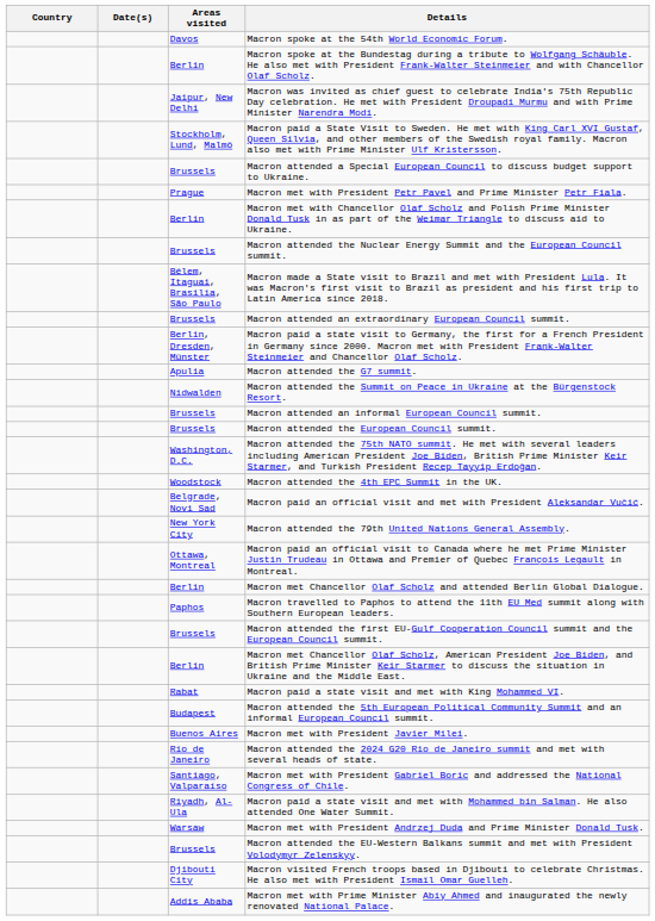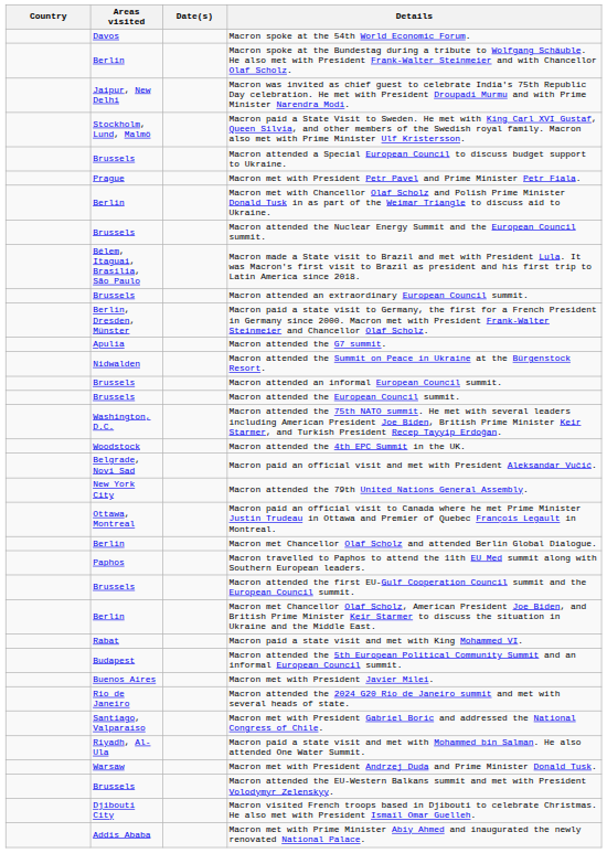 <table class="wikitable sortable outercollapse" style="margin: 1em auto 1em auto">
 <tr>
 <th width=120>Country</th>
+<th width=100>Areas visited</th>
 <th width=90>Date(s)</th>
-<th width=100>Areas visited</th>
 <th width=550 class=unsortable>Details</th>
 </tr>
 <tr>
 <td></td>
+<td><a href='#'>Davos</a></td>
 <td></td>
-<td><a href='#'>Davos</a></td>
 <td>Macron spoke at the 54th <a href='#'>World Economic Forum</a>.</td>
 </tr>
 <tr>
 <td></td>
+<td><a href='#'>Berlin</a></td>
 <td></td>
-<td><a href='#'>Berlin</a></td>
 <td>Macron spoke at the Bundestag during a tribute to <a href='#'>Wolfgang Schäuble</a>. He also met with President <a href='#'>Frank-Walter Steinmeier</a> and with Chancellor <a href='#'>Olaf Scholz</a>.</td>
 </tr>
 <tr>
 <td></td>
+<td><a href='#'>Jaipur</a>, <a href='#'>New Delhi</a></td>
 <td></td>
-<td><a href='#'>Jaipur</a>, <a href='#'>New Delhi</a></td>
 <td>Macron was invited as chief guest to celebrate India's 75th Republic Day celebration. He met with President <a href='#'>Droupadi Murmu</a> and with Prime Minister <a href='#'>Narendra Modi</a>.</td>
 </tr>
 <tr>
 <td></td>
+<td><a href='#'>Stockholm</a>, <a href='#'>Lund</a>, <a href='#'>Malmö</a></td>
 <td></td>
-<td><a href='#'>Stockholm</a>, <a href='#'>Lund</a>, <a href='#'>Malmö</a></td>
 <td>Macron paid a State Visit to Sweden. He met with <a href='#'>King Carl XVI Gustaf</a>, <a href='#'>Queen Silvia</a>, and other members of the Swedish royal family. Macron also met with Prime Minister <a href='#'>Ulf Kristersson</a>.</td>
 </tr>
 <tr>
 <td></td>
+<td><a href='#'>Brussels</a></td>
 <td></td>
-<td><a href='#'>Brussels</a></td>
 <td>Macron attended a Special <a href='#'>European Council</a> to discuss budget support to Ukraine.</td>
 </tr>
 <tr>
 <td></td>
+<td><a href='#'>Prague</a></td>
 <td></td>
-<td><a href='#'>Prague</a></td>
 <td>Macron met with President <a href='#'>Petr Pavel</a> and Prime Minister <a href='#'>Petr Fiala</a>.</td>
 </tr>
 <tr>
 <td></td>
+<td><a href='#'>Berlin</a></td>
 <td></td>
-<td><a href='#'>Berlin</a></td>
 <td>Macron met with Chancellor <a href='#'>Olaf Scholz</a> and Polish Prime Minister <a href='#'>Donald Tusk</a> in as part of the <a href='#'>Weimar Triangle</a> to discuss aid to Ukraine.</td>
 </tr>
 <tr>
 <td></td>
+<td><a href='#'>Brussels</a></td>
 <td></td>
-<td><a href='#'>Brussels</a></td>
 <td>Macron attended the Nuclear Energy Summit and the <a href='#'>European Council</a> summit.</td>
 </tr>
 <tr>
 <td></td>
+<td><a href='#'>Bélem</a>, <a href='#'>Itaguai</a>, <a href='#'>Brasilia</a>, <a href='#'>São Paulo</a></td>
 <td></td>
-<td><a href='#'>Bélem</a>, <a href='#'>Itaguai</a>, <a href='#'>Brasilia</a>, <a href='#'>São Paulo</a></td>
 <td>Macron made a State visit to Brazil and met with President <a href='#'>Lula</a>. It was Macron's first visit to Brazil as president and his first trip to Latin America since 2018.</td>
 </tr>
 <tr>
 <td></td>
+<td><a href='#'>Brussels</a></td>
 <td></td>
-<td><a href='#'>Brussels</a></td>
 <td>Macron attended an extraordinary <a href='#'>European Council</a> summit.</td>
 </tr>
 <tr>
 <td></td>
+<td><a href='#'>Berlin</a>, <a href='#'>Dresden</a>, <a href='#'>Münster</a></td>
 <td></td>
-<td><a href='#'>Berlin</a>, <a href='#'>Dresden</a>, <a href='#'>Münster</a></td>
 <td>Macron paid a state visit to Germany, the first for a French President in Germany since 2000. Macron met with President <a href='#'>Frank-Walter Steinmeier</a> and Chancellor <a href='#'>Olaf Scholz</a>.</td>
 </tr>
 <tr>
 <td></td>
+<td><a href='#'>Apulia</a></td>
 <td></td>
-<td><a href='#'>Apulia</a></td>
 <td>Macron attended the <a href='#'>G7 summit</a>.</td>
 </tr>
 <tr>
 <td></td>
+<td><a href='#'>Nidwalden</a></td>
 <td></td>
-<td><a href='#'>Nidwalden</a></td>
 <td>Macron attended the <a href='#'>Summit on Peace in Ukraine</a> at the <a href='#'>Bürgenstock Resort</a>.</td>
 </tr>
 <tr>
 <td></td>
+<td><a href='#'>Brussels</a></td>
 <td></td>
-<td><a href='#'>Brussels</a></td>
 <td>Macron attended an informal <a href='#'>European Council</a> summit.</td>
 </tr>
 <tr>
 <td></td>
+<td><a href='#'>Brussels</a></td>
 <td></td>
-<td><a href='#'>Brussels</a></td>
 <td>Macron attended the <a href='#'>European Council</a> summit.</td>
 </tr>
 <tr>
 <td></td>
+<td><a href='#'>Washington, D.C.</a></td>
 <td></td>
-<td><a href='#'>Washington, D.C.</a></td>
 <td>Macron attended the <a href='#'>75th NATO summit</a>. He met with several leaders including American President <a href='#'>Joe Biden</a>, British Prime Minister <a href='#'>Keir Starmer</a>, and Turkish President <a href='#'>Recep Tayyip Erdoğan</a>.</td>
 </tr>
 <tr>
 <td></td>
+<td><a href='#'>Woodstock</a></td>
 <td></td>
-<td><a href='#'>Woodstock</a></td>
 <td>Macron attended the <a href='#'>4th EPC Summit</a> in the UK.</td>
 </tr>
 <tr>
 <td></td>
+<td><a href='#'>Belgrade</a>, <a href='#'>Novi Sad</a></td>
 <td></td>
-<td><a href='#'>Belgrade</a>, <a href='#'>Novi Sad</a></td>
 <td>Macron paid an official visit and met with President <a href='#'>Aleksandar Vučić</a>.</td>
 </tr>
 <tr>
 <td></td>
+<td><a href='#'>New York City</a></td>
 <td></td>
-<td><a href='#'>New York City</a></td>
 <td>Macron attended the 79th <a href='#'>United Nations General Assembly</a>.</td>
 </tr>
 <tr>
 <td></td>
+<td><a href='#'>Ottawa</a>, <a href='#'>Montreal</a></td>
 <td></td>
-<td><a href='#'>Ottawa</a>, <a href='#'>Montreal</a></td>
 <td>Macron paid an official visit to Canada where he met Prime Minister <a href='#'>Justin Trudeau</a> in Ottawa and Premier of Quebec <a href='#'>François Legault</a> in Montreal.</td>
 </tr>
 <tr>
 <td></td>
+<td><a href='#'>Berlin</a></td>
 <td></td>
-<td><a href='#'>Berlin</a></td>
 <td>Macron met Chancellor <a href='#'>Olaf Scholz</a> and attended Berlin Global Dialogue.</td>
 </tr>
 <tr>
 <td></td>
+<td><a href='#'>Paphos</a></td>
 <td></td>
-<td><a href='#'>Paphos</a></td>
 <td>Macron travelled to Paphos to attend the 11th <a href='#'>EU Med</a> summit along with Southern European leaders.</td>
 </tr>
 <tr>
 <td></td>
+<td><a href='#'>Brussels</a></td>
 <td></td>
-<td><a href='#'>Brussels</a></td>
 <td>Macron attended the first EU-<a href='#'>Gulf Cooperation Council</a> summit and the <a href='#'>European Council</a> summit.</td>
 </tr>
 <tr>
 <td></td>
+<td><a href='#'>Berlin</a></td>
 <td></td>
-<td><a href='#'>Berlin</a></td>
 <td>Macron met Chancellor <a href='#'>Olaf Scholz</a>, American President <a href='#'>Joe Biden</a>, and British Prime Minister <a href='#'>Keir Starmer</a> to discuss the situation in Ukraine and the Middle East.</td>
 </tr>
 <tr>
 <td></td>
+<td><a href='#'>Rabat</a></td>
 <td></td>
-<td><a href='#'>Rabat</a></td>
 <td>Macron paid a state visit and met with King <a href='#'>Mohammed VI</a>.</td>
 </tr>
 <tr>
 <td></td>
+<td><a href='#'>Budapest</a></td>
 <td></td>
-<td><a href='#'>Budapest</a></td>
 <td>Macron attended the <a href='#'>5th European Political Community Summit</a> and an informal <a href='#'>European Council</a> summit.</td>
 </tr>
 <tr>
 <td></td>
+<td><a href='#'>Buenos Aires</a></td>
 <td></td>
-<td><a href='#'>Buenos Aires</a></td>
 <td>Macron met with President <a href='#'>Javier Milei</a>.</td>
 </tr>
 <tr>
 <td></td>
+<td><a href='#'>Rio de Janeiro</a></td>
 <td></td>
-<td><a href='#'>Rio de Janeiro</a></td>
 <td>Macron attended the <a href='#'>2024 G20 Rio de Janeiro summit</a> and met with several heads of state.</td>
 </tr>
 <tr>
 <td></td>
+<td><a href='#'>Santiago</a>, <a href='#'>Valparaíso</a></td>
 <td></td>
-<td><a href='#'>Santiago</a>, <a href='#'>Valparaíso</a></td>
 <td>Macron met with President <a href='#'>Gabriel Boric</a> and addressed the <a href='#'>National Congress of Chile</a>.</td>
 </tr>
 <tr>
 <td></td>
+<td><a href='#'>Riyadh</a>, <a href='#'>Al-Ula</a></td>
 <td></td>
-<td><a href='#'>Riyadh</a>, <a href='#'>Al-Ula</a></td>
 <td>Macron paid a state visit and met with <a href='#'>Mohammed bin Salman</a>. He also attended One Water Summit.</td>
 </tr>
 <tr>
 <td></td>
+<td><a href='#'>Warsaw</a></td>
 <td></td>
-<td><a href='#'>Warsaw</a></td>
 <td>Macron met with President <a href='#'>Andrzej Duda</a> and Prime Minister <a href='#'>Donald Tusk</a>.</td>
 </tr>
 <tr>
 <td></td>
+<td><a href='#'>Brussels</a></td>
 <td></td>
-<td><a href='#'>Brussels</a></td>
 <td>Macron attended the EU-Western Balkans summit and met with President <a href='#'>Volodymyr Zelenskyy</a>.</td>
 </tr>
 <tr>
 <td></td>
+<td><a href='#'>Djibouti City</a></td>
 <td></td>
-<td><a href='#'>Djibouti City</a></td>
 <td>Macron visited French troops based in Djibouti to celebrate Christmas. He also met with President <a href='#'>Ismaïl Omar Guelleh</a>.</td>
 </tr>
 <tr>
 <td></td>
+<td><a href='#'>Addis Ababa</a></td>
 <td></td>
-<td><a href='#'>Addis Ababa</a></td>
 <td>Macron met with Prime Minister <a href='#'>Abiy Ahmed</a> and inaugurated the newly renovated <a href='#'>National Palace</a>.</td>
 </tr>
 </table>
